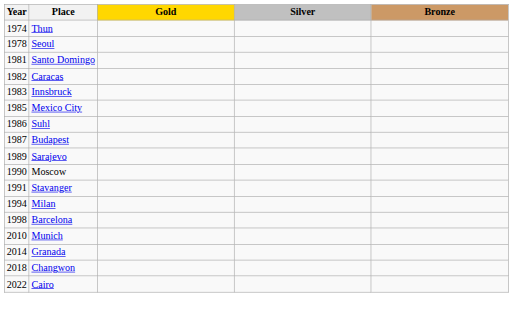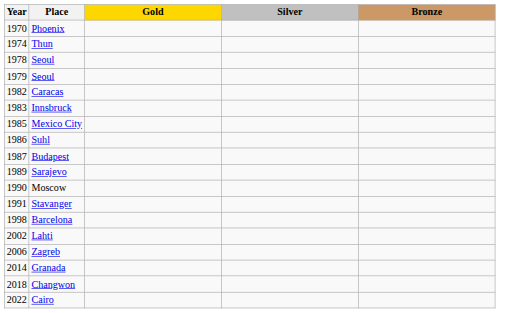 <table class="wikitable">
 <tr>
 <th>Year</th>
 <th>Place</th>
 <th style="background:gold; width:210px;">Gold</th>
 <th style="background:silver; width:210px;">Silver</th>
 <th style="background:#c96; width:210px;">Bronze</th>
+</tr>
+<tr>
+<td>1970</td>
+<td> <a href='#'>Phoenix</a></td>
+<td></td>
+<td></td>
+<td></td>
 </tr>
 <tr>
 <td>1974</td>
 <td> <a href='#'>Thun</a></td>
 <td></td>
 <td></td>
 <td></td>
 </tr>
 <tr>
 <td>1978</td>
 <td> <a href='#'>Seoul</a></td>
 <td></td>
 <td></td>
 <td></td>
 </tr>
 <tr>
-<td>1981</td>
-<td> <a href='#'>Santo Domingo</a></td>
+<td>1979</td>
+<td> <a href='#'>Seoul</a></td>
 <td></td>
 <td></td>
 <td></td>
 </tr>
 <tr>
 <td>1982</td>
 <td> <a href='#'>Caracas</a></td>
 <td></td>
 <td></td>
 <td></td>
 </tr>
 <tr>
 <td>1983</td>
 <td> <a href='#'>Innsbruck</a></td>
 <td></td>
 <td></td>
 <td></td>
 </tr>
 <tr>
 <td>1985</td>
 <td> <a href='#'>Mexico City</a></td>
 <td></td>
 <td></td>
 <td></td>
 </tr>
 <tr>
 <td>1986</td>
 <td> <a href='#'>Suhl</a></td>
 <td></td>
 <td></td>
 <td></td>
 </tr>
 <tr>
 <td>1987</td>
 <td> <a href='#'>Budapest</a></td>
 <td></td>
 <td></td>
 <td></td>
 </tr>
 <tr>
 <td>1989</td>
 <td> <a href='#'>Sarajevo</a></td>
 <td></td>
 <td></td>
 <td></td>
 </tr>
 <tr>
 <td>1990</td>
 <td> Moscow</td>
 <td></td>
 <td></td>
 <td></td>
 </tr>
 <tr>
 <td>1991</td>
 <td> <a href='#'>Stavanger</a></td>
 <td></td>
 <td></td>
 <td></td>
 </tr>
 <tr>
-<td>1994</td>
-<td> <a href='#'>Milan</a></td>
-<td></td>
-<td></td>
-<td></td>
-</tr>
-<tr>
 <td>1998</td>
 <td> <a href='#'>Barcelona</a></td>
 <td></td>
 <td></td>
 <td></td>
 </tr>
 <tr>
-<td>2010</td>
-<td> <a href='#'>Munich</a></td>
+<td>2002</td>
+<td> <a href='#'>Lahti</a></td>
+<td></td>
+<td></td>
+<td></td>
+</tr>
+<tr>
+<td>2006</td>
+<td> <a href='#'>Zagreb</a></td>
 <td></td>
 <td></td>
 <td></td>
 </tr>
 <tr>
 <td>2014</td>
 <td> <a href='#'>Granada</a></td>
 <td></td>
 <td></td>
 <td></td>
 </tr>
 <tr>
 <td>2018</td>
 <td> <a href='#'>Changwon</a></td>
 <td></td>
 <td></td>
 <td></td>
 </tr>
 <tr>
 <td>2022</td>
 <td> <a href='#'>Cairo</a></td>
 <td></td>
 <td></td>
 <td></td>
 </tr>
 </table>
